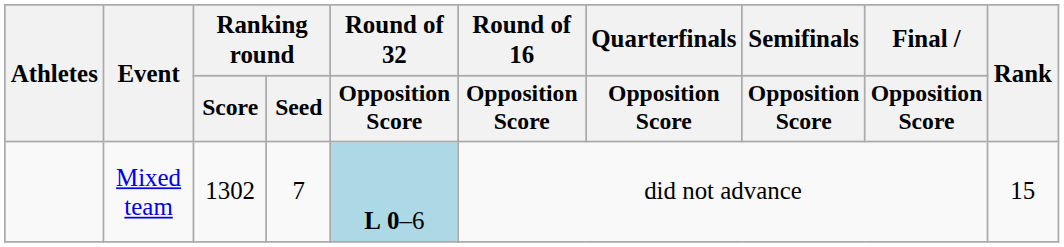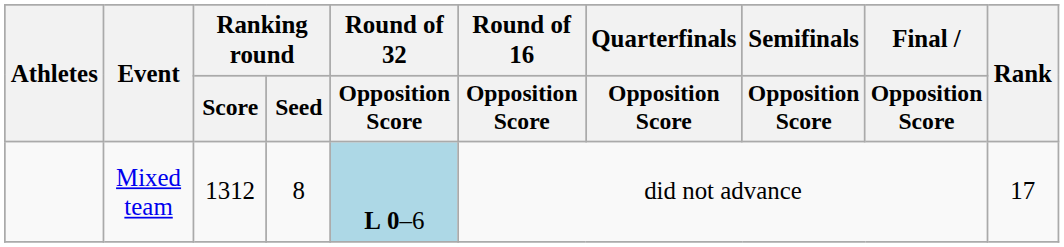 <table class="wikitable" style="font-size:90%;">
 <tr>
 <th rowspan="2">Athletes</th>
 <th rowspan="2">Event</th>
 <th colspan="2">Ranking round</th>
 <th>Round of 32</th>
 <th>Round of 16</th>
 <th>Quarterfinals</th>
 <th>Semifinals</th>
 <th>Final / </th>
 <th rowspan=2>Rank</th>
 </tr>
 <tr style="font-size:95%">
 <th>Score</th>
 <th>Seed</th>
 <th>Opposition<br>Score</th>
 <th>Opposition<br>Score</th>
 <th>Opposition<br>Score</th>
 <th>Opposition<br>Score</th>
 <th>Opposition<br>Score</th>
 </tr>
 <tr align=center>
 <td align=left><br></td>
 <td rowspan=2><a href='#'>Mixed team</a></td>
-<td>1302</td>
-<td>7</td>
+<td>1312</td>
+<td>8</td>
 <td style="background: lightblue;"><br><br><strong>L</strong> <strong>0</strong>–6</td>
 <td colspan=4>did not advance</td>
-<td>15</td>
+<td>17</td>
 </tr>
 </table>
